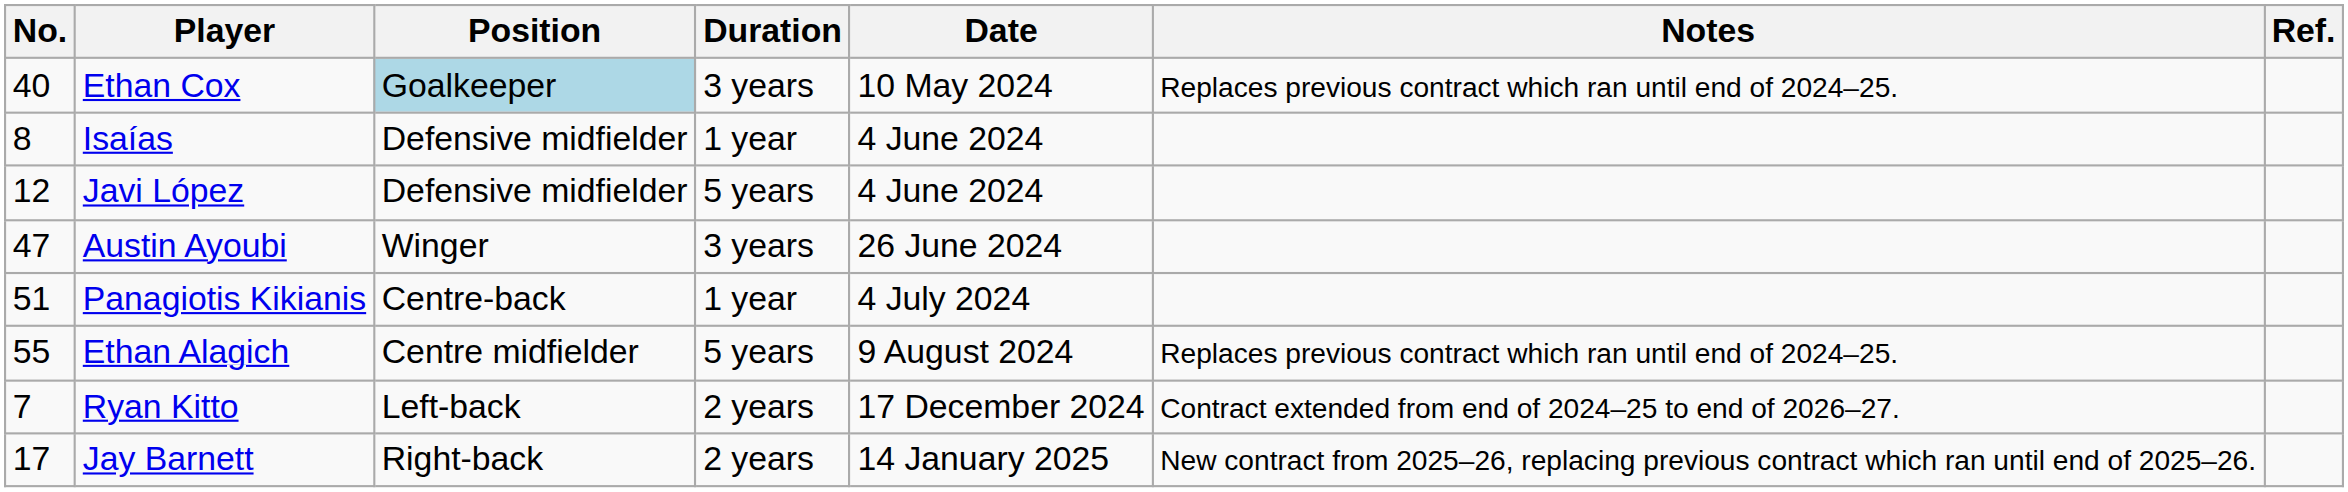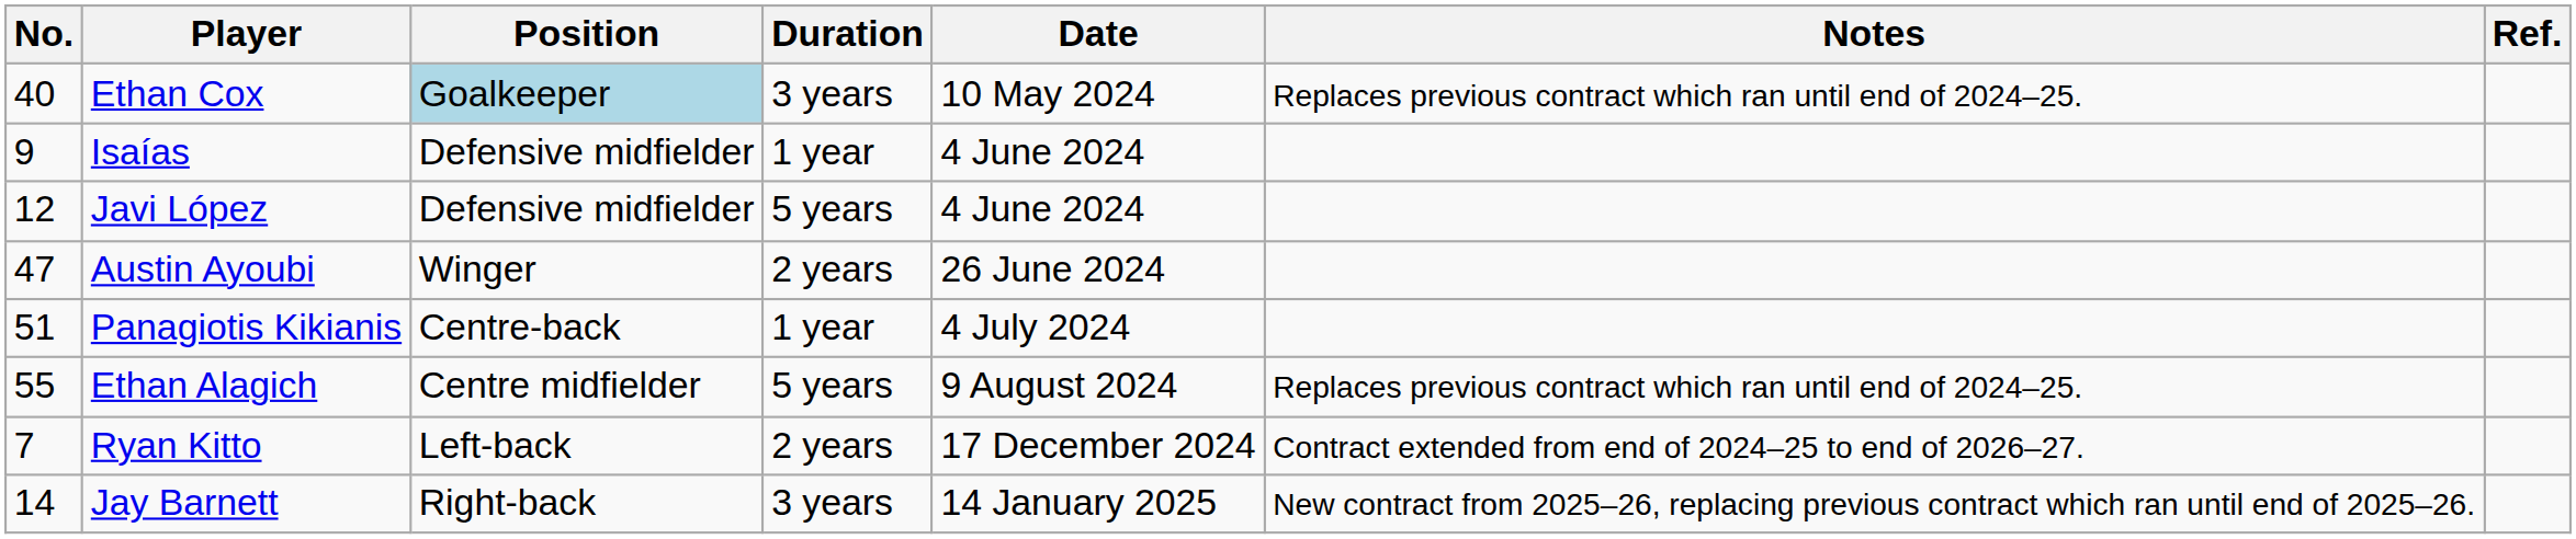 <table class="wikitable">
 <tr>
 <th>No.</th>
 <th>Player</th>
 <th>Position</th>
 <th>Duration</th>
 <th>Date</th>
 <th>Notes</th>
 <th>Ref.</th>
 </tr>
 <tr>
 <td>40</td>
 <td><a href='#'>Ethan Cox</a></td>
 <td style="background: lightblue;">Goalkeeper</td>
 <td>3 years</td>
 <td>10 May 2024</td>
 <td><small>Replaces previous contract which ran until end of 2024–25.</small></td>
 <td></td>
 </tr>
 <tr>
-<td>8</td>
+<td>9</td>
 <td> <a href='#'>Isaías</a></td>
 <td>Defensive midfielder</td>
 <td>1 year</td>
 <td>4 June 2024</td>
 <td></td>
 <td></td>
 </tr>
 <tr>
 <td>12</td>
 <td> <a href='#'>Javi López</a></td>
 <td>Defensive midfielder</td>
 <td>5 years</td>
 <td>4 June 2024</td>
 <td></td>
 <td></td>
 </tr>
 <tr>
 <td>47</td>
 <td><a href='#'>Austin Ayoubi</a></td>
 <td>Winger</td>
-<td>3 years</td>
+<td>2 years</td>
 <td>26 June 2024</td>
 <td></td>
 <td></td>
 </tr>
 <tr>
 <td>51</td>
 <td><a href='#'>Panagiotis Kikianis</a></td>
 <td>Centre-back</td>
 <td>1 year</td>
 <td>4 July 2024</td>
 <td></td>
 <td></td>
 </tr>
 <tr>
 <td>55</td>
 <td><a href='#'>Ethan Alagich</a></td>
 <td>Centre midfielder</td>
 <td>5 years</td>
 <td>9 August 2024</td>
 <td><small>Replaces previous contract which ran until end of 2024–25.</small></td>
 <td></td>
 </tr>
 <tr>
 <td>7</td>
 <td><a href='#'>Ryan Kitto</a></td>
 <td>Left-back</td>
 <td>2 years</td>
 <td>17 December 2024</td>
 <td><small>Contract extended from end of 2024–25 to end of 2026–27.</small></td>
 <td></td>
 </tr>
 <tr>
-<td>17</td>
+<td>14</td>
 <td><a href='#'>Jay Barnett</a></td>
 <td>Right-back</td>
-<td>2 years</td>
+<td>3 years</td>
 <td>14 January 2025</td>
 <td><small>New contract from 2025–26, replacing previous contract which ran until end of 2025–26.</small></td>
 <td></td>
 </tr>
 </table>
